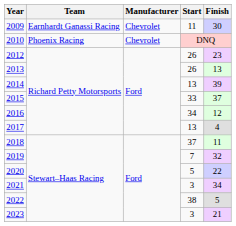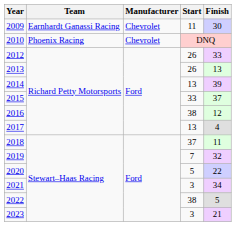 <table class="wikitable" style="font-size: 90%;">
 <tr>
 <th>Year</th>
 <th>Team</th>
 <th>Manufacturer</th>
 <th>Start</th>
 <th>Finish</th>
 </tr>
 <tr>
 <td><a href='#'>2009</a></td>
 <td><a href='#'>Earnhardt Ganassi Racing</a></td>
 <td><a href='#'>Chevrolet</a></td>
 <td align=center>11</td>
 <td align=center style="background:#CFCFFF;">30</td>
 </tr>
 <tr>
 <td><a href='#'>2010</a></td>
 <td><a href='#'>Phoenix Racing</a></td>
 <td><a href='#'>Chevrolet</a></td>
 <td colspan=2 align=center style="background:#FFCFCF;">DNQ</td>
 </tr>
 <tr>
 <td><a href='#'>2012</a></td>
 <td rowspan=6><a href='#'>Richard Petty Motorsports</a></td>
 <td rowspan=6><a href='#'>Ford</a></td>
 <td align=center>26</td>
-<td align=center style="background:#EFCFFF;">23</td>
+<td align=center style="background:#EFCFFF;">33</td>
 </tr>
 <tr>
 <td><a href='#'>2013</a></td>
 <td align=center>26</td>
 <td align=center style="background:#DFFFDF;">13</td>
 </tr>
 <tr>
 <td><a href='#'>2014</a></td>
 <td align=center>13</td>
 <td align=center style="background:#EFCFFF;">39</td>
 </tr>
 <tr>
 <td><a href='#'>2015</a></td>
 <td align=center>33</td>
 <td align=center style="background:#DFFFDF;">37</td>
 </tr>
 <tr>
 <td><a href='#'>2016</a></td>
-<td align=center>34</td>
+<td align=center>38</td>
 <td align=center style="background:#DFFFDF;">12</td>
 </tr>
 <tr>
 <td><a href='#'>2017</a></td>
 <td align=center>13</td>
 <td align=center style="background:#DFDFDF;">4</td>
 </tr>
 <tr>
 <td><a href='#'>2018</a></td>
 <td rowspan=6><a href='#'>Stewart–Haas Racing</a></td>
 <td rowspan=6><a href='#'>Ford</a></td>
 <td align=center>37</td>
 <td align=center style="background:#DFFFDF;">11</td>
 </tr>
 <tr>
 <td><a href='#'>2019</a></td>
 <td align=center>7</td>
 <td align=center style="background:#EFCFFF;">32</td>
 </tr>
 <tr>
 <td><a href='#'>2020</a></td>
 <td align=center>5</td>
 <td align=center style="background:#CFCFFF;">22</td>
 </tr>
 <tr>
 <td><a href='#'>2021</a></td>
 <td align=center>3</td>
 <td align=center style="background:#EFCFFF;">34</td>
 </tr>
 <tr>
 <td><a href='#'>2022</a></td>
 <td align=center>38</td>
 <td align=center style="background:#DFDFDF;">5</td>
 </tr>
 <tr>
 <td><a href='#'>2023</a></td>
 <td align=center>3</td>
 <td align=center style="background:#EFCFFF;">21</td>
 </tr>
 </table>
